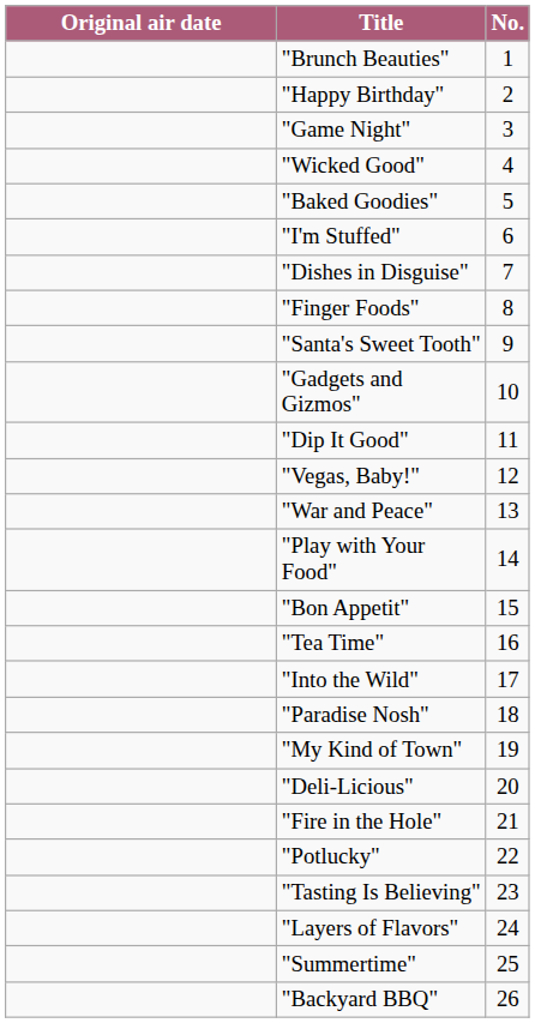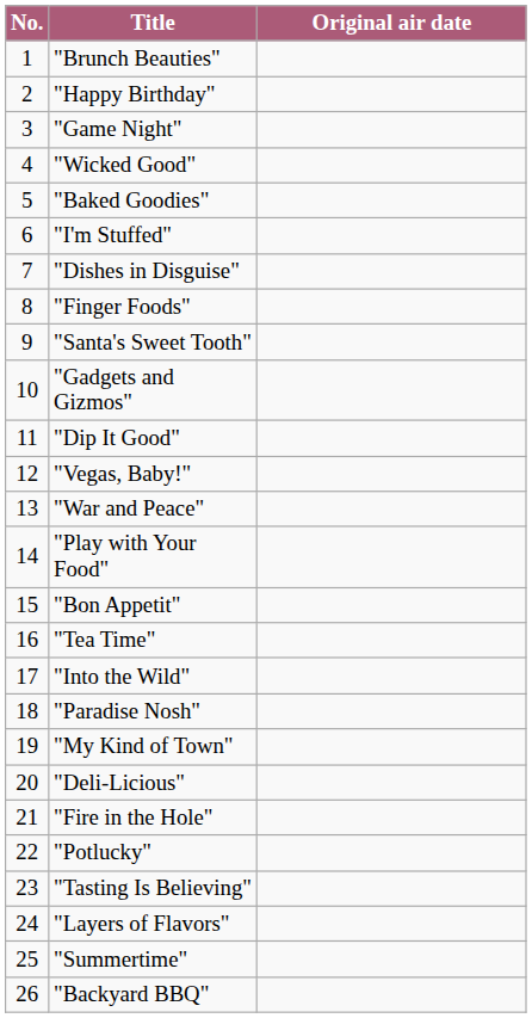 <table class="wikitable plainrowheaders" style="width:60%;">
 <tr>
+<th style="background-color: #ab5b78; color: #FFFFFF;" width=5%>No.</th>
+<th style="background-color: #ab5b78; color: #FFFFFF;" width=40%>Title</th>
 <th style="background-color: #ab5b78; color: #FFFFFF;">Original air date</th>
-<th style="background-color: #ab5b78; color: #FFFFFF;" width=40%>Title</th>
-<th style="background-color: #ab5b78; color: #FFFFFF;" width=5%>No.</th>
 </tr>
 <tr>
+<td style="text-align:center">1</td>
+<td>"Brunch Beauties"</td>
 <td style="text-align:center"></td>
-<td>"Brunch Beauties"</td>
-<td style="text-align:center">1</td>
 </tr>
 <tr>
+<td style="text-align:center">2</td>
+<td>"Happy Birthday"</td>
 <td style="text-align:center"></td>
-<td>"Happy Birthday"</td>
-<td style="text-align:center">2</td>
 </tr>
 <tr>
+<td style="text-align:center">3</td>
+<td>"Game Night"</td>
 <td style="text-align:center"></td>
-<td>"Game Night"</td>
-<td style="text-align:center">3</td>
 </tr>
 <tr>
+<td style="text-align:center">4</td>
+<td>"Wicked Good"</td>
 <td style="text-align:center"></td>
-<td>"Wicked Good"</td>
-<td style="text-align:center">4</td>
 </tr>
 <tr>
+<td style="text-align:center">5</td>
+<td>"Baked Goodies"</td>
 <td style="text-align:center"></td>
-<td>"Baked Goodies"</td>
-<td style="text-align:center">5</td>
 </tr>
 <tr>
+<td style="text-align:center">6</td>
+<td>"I'm Stuffed"</td>
 <td style="text-align:center"></td>
-<td>"I'm Stuffed"</td>
-<td style="text-align:center">6</td>
 </tr>
 <tr>
+<td style="text-align:center">7</td>
+<td>"Dishes in Disguise"</td>
 <td style="text-align:center"></td>
-<td>"Dishes in Disguise"</td>
-<td style="text-align:center">7</td>
 </tr>
 <tr>
+<td style="text-align:center">8</td>
+<td>"Finger Foods"</td>
 <td style="text-align:center"></td>
-<td>"Finger Foods"</td>
-<td style="text-align:center">8</td>
 </tr>
 <tr>
+<td style="text-align:center">9</td>
+<td>"Santa's Sweet Tooth"</td>
 <td style="text-align:center"></td>
-<td>"Santa's Sweet Tooth"</td>
-<td style="text-align:center">9</td>
 </tr>
 <tr>
+<td style="text-align:center">10</td>
+<td>"Gadgets and Gizmos"</td>
 <td style="text-align:center"></td>
-<td>"Gadgets and Gizmos"</td>
-<td style="text-align:center">10</td>
 </tr>
 <tr>
+<td style="text-align:center">11</td>
+<td>"Dip It Good"</td>
 <td style="text-align:center"></td>
-<td>"Dip It Good"</td>
-<td style="text-align:center">11</td>
 </tr>
 <tr>
+<td style="text-align:center">12</td>
+<td>"Vegas, Baby!"</td>
 <td style="text-align:center"></td>
-<td>"Vegas, Baby!"</td>
-<td style="text-align:center">12</td>
 </tr>
 <tr>
+<td style="text-align:center">13</td>
+<td>"War and Peace"</td>
 <td style="text-align:center"></td>
-<td>"War and Peace"</td>
-<td style="text-align:center">13</td>
 </tr>
 <tr>
+<td style="text-align:center">14</td>
+<td>"Play with Your Food"</td>
 <td style="text-align:center"></td>
-<td>"Play with Your Food"</td>
-<td style="text-align:center">14</td>
 </tr>
 <tr>
+<td style="text-align:center">15</td>
+<td>"Bon Appetit"</td>
 <td style="text-align:center"></td>
-<td>"Bon Appetit"</td>
-<td style="text-align:center">15</td>
 </tr>
 <tr>
+<td style="text-align:center">16</td>
+<td>"Tea Time"</td>
 <td style="text-align:center"></td>
-<td>"Tea Time"</td>
-<td style="text-align:center">16</td>
 </tr>
 <tr>
+<td style="text-align:center">17</td>
+<td>"Into the Wild"</td>
 <td style="text-align:center"></td>
-<td>"Into the Wild"</td>
-<td style="text-align:center">17</td>
 </tr>
 <tr>
+<td style="text-align:center">18</td>
+<td>"Paradise Nosh"</td>
 <td style="text-align:center"></td>
-<td>"Paradise Nosh"</td>
-<td style="text-align:center">18</td>
 </tr>
 <tr>
+<td style="text-align:center">19</td>
+<td>"My Kind of Town"</td>
 <td style="text-align:center"></td>
-<td>"My Kind of Town"</td>
-<td style="text-align:center">19</td>
 </tr>
 <tr>
+<td style="text-align:center">20</td>
+<td>"Deli-Licious"</td>
 <td style="text-align:center"></td>
-<td>"Deli-Licious"</td>
-<td style="text-align:center">20</td>
 </tr>
 <tr>
+<td style="text-align:center">21</td>
+<td>"Fire in the Hole"</td>
 <td style="text-align:center"></td>
-<td>"Fire in the Hole"</td>
-<td style="text-align:center">21</td>
 </tr>
 <tr>
+<td style="text-align:center">22</td>
+<td>"Potlucky"</td>
 <td style="text-align:center"></td>
-<td>"Potlucky"</td>
-<td style="text-align:center">22</td>
 </tr>
 <tr>
+<td style="text-align:center">23</td>
+<td>"Tasting Is Believing"</td>
 <td style="text-align:center"></td>
-<td>"Tasting Is Believing"</td>
-<td style="text-align:center">23</td>
 </tr>
 <tr>
+<td style="text-align:center">24</td>
+<td>"Layers of Flavors"</td>
 <td style="text-align:center"></td>
-<td>"Layers of Flavors"</td>
-<td style="text-align:center">24</td>
 </tr>
 <tr>
+<td style="text-align:center">25</td>
+<td>"Summertime"</td>
 <td style="text-align:center"></td>
-<td>"Summertime"</td>
-<td style="text-align:center">25</td>
 </tr>
 <tr>
+<td style="text-align:center">26</td>
+<td>"Backyard BBQ"</td>
 <td style="text-align:center"></td>
-<td>"Backyard BBQ"</td>
-<td style="text-align:center">26</td>
 </tr>
 </table>
